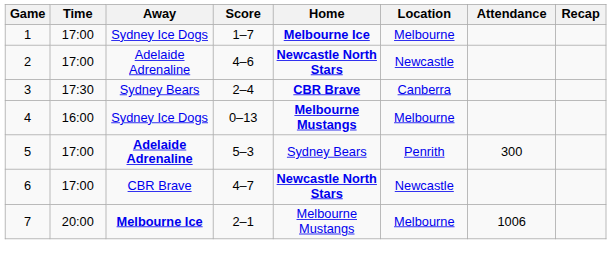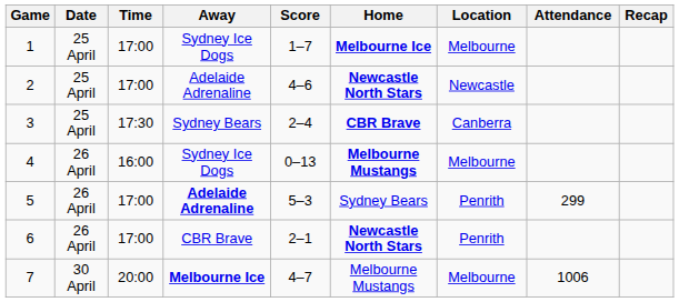 <table class="wikitable" width="85%" style="margin: 1em auto 1em auto">
 <tr>
 <th width="1%">Game</th>
+<th width="6%">Date</th>
 <th width="6%">Time</th>
 <th width="12%">Away</th>
 <th width="6%">Score</th>
 <th width="12%">Home</th>
 <th width="7%">Location</th>
 <th width="4%">Attendance</th>
 <th width="2%">Recap</th>
 </tr>
 <tr align="center">
 <td>1</td>
+<td>25 April</td>
 <td>17:00</td>
 <td><a href='#'>Sydney Ice Dogs</a></td>
 <td>1–7</td>
 <td><strong><a href='#'>Melbourne Ice</a></strong></td>
 <td><a href='#'>Melbourne</a></td>
 <td></td>
 <td></td>
 </tr>
 <tr align="center">
 <td>2</td>
+<td>25 April</td>
 <td>17:00</td>
 <td><a href='#'>Adelaide Adrenaline</a></td>
 <td>4–6</td>
 <td><strong><a href='#'>Newcastle North Stars</a></strong></td>
 <td><a href='#'>Newcastle</a></td>
 <td></td>
 <td></td>
 </tr>
 <tr align="center">
 <td>3</td>
+<td>25 April</td>
 <td>17:30</td>
 <td><a href='#'>Sydney Bears</a></td>
 <td>2–4</td>
 <td><strong><a href='#'>CBR Brave</a></strong></td>
 <td><a href='#'>Canberra</a></td>
 <td></td>
 <td></td>
 </tr>
 <tr align="center">
 <td>4</td>
+<td>26 April</td>
 <td>16:00</td>
 <td><a href='#'>Sydney Ice Dogs</a></td>
 <td>0–13</td>
 <td><strong><a href='#'>Melbourne Mustangs</a></strong></td>
 <td><a href='#'>Melbourne</a></td>
 <td></td>
 <td></td>
 </tr>
 <tr align="center">
 <td>5</td>
+<td>26 April</td>
 <td>17:00</td>
 <td><strong><a href='#'>Adelaide Adrenaline</a></strong></td>
 <td>5–3</td>
 <td><a href='#'>Sydney Bears</a></td>
 <td><a href='#'>Penrith</a></td>
-<td>300</td>
+<td>299</td>
 <td></td>
 </tr>
 <tr align="center">
 <td>6</td>
+<td>26 April</td>
 <td>17:00</td>
 <td><a href='#'>CBR Brave</a></td>
-<td>4–7</td>
+<td>2–1</td>
 <td><strong><a href='#'>Newcastle North Stars</a></strong></td>
-<td><a href='#'>Newcastle</a></td>
+<td><a href='#'>Penrith</a></td>
 <td></td>
 <td></td>
 </tr>
 <tr align="center">
 <td>7</td>
+<td>30 April</td>
 <td>20:00</td>
 <td><strong><a href='#'>Melbourne Ice</a></strong></td>
-<td>2–1</td>
+<td>4–7</td>
 <td><a href='#'>Melbourne Mustangs</a></td>
 <td><a href='#'>Melbourne</a></td>
 <td>1006</td>
 <td></td>
 </tr>
 </table>
